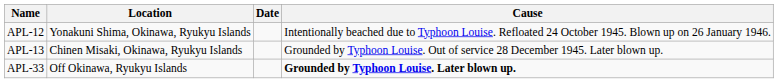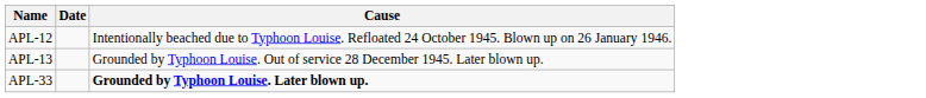 <table class="wikitable sortable">
 <tr>
 <th>Name</th>
-<th>Location</th>
 <th>Date</th>
 <th>Cause</th>
 </tr>
 <tr>
 <td>APL-12</td>
-<td>Yonakuni Shima, Okinawa, Ryukyu Islands</td>
 <td></td>
 <td>Intentionally beached due to <a href='#'>Typhoon Louise</a>.  Refloated 24 October 1945.  Blown up on 26 January 1946.</td>
 </tr>
 <tr>
 <td>APL-13</td>
-<td>Chinen Misaki, Okinawa, Ryukyu Islands</td>
 <td></td>
 <td>Grounded by <a href='#'>Typhoon Louise</a>.  Out of service 28 December 1945.  Later blown up.</td>
 </tr>
 <tr>
 <td>APL-33</td>
-<td>Off Okinawa, Ryukyu Islands</td>
 <td></td>
 <td><strong>Grounded by <a href='#'>Typhoon Louise</a>.  Later blown up.</strong></td>
 </tr>
 </table>
